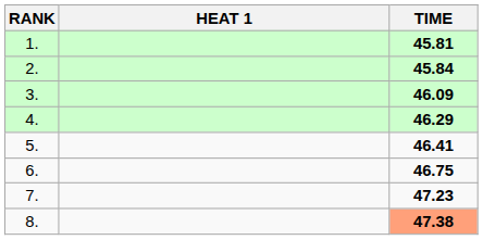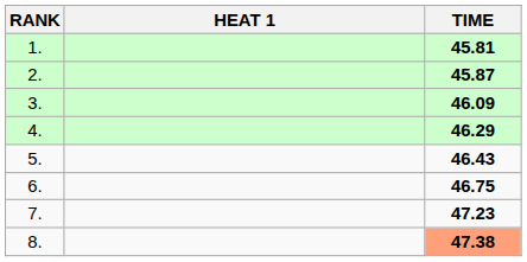 <table class="wikitable" style="border-collapse: collapse; font-size: 90%;">
 <tr>
 <th>RANK</th>
 <th style="width: 20em">HEAT 1</th>
 <th style="width: 5em">TIME</th>
 </tr>
 <tr style="background:#ccffcc;">
 <td align="center">1.</td>
 <td></td>
 <td align="center"><strong>45.81</strong></td>
 </tr>
 <tr style="background:#ccffcc;">
 <td align="center">2.</td>
 <td></td>
-<td align="center"><strong>45.84</strong></td>
+<td align="center"><strong>45.87</strong></td>
 </tr>
 <tr style="background:#ccffcc;">
 <td align="center">3.</td>
 <td></td>
 <td align="center"><strong>46.09</strong></td>
 </tr>
 <tr style="background:#ccffcc;">
 <td align="center">4.</td>
 <td></td>
 <td align="center"><strong>46.29</strong></td>
 </tr>
 <tr>
 <td align="center">5.</td>
 <td></td>
-<td align="center"><strong>46.41</strong></td>
+<td align="center"><strong>46.43</strong></td>
 </tr>
 <tr>
 <td align="center">6.</td>
 <td></td>
 <td align="center"><strong>46.75</strong></td>
 </tr>
 <tr>
 <td align="center">7.</td>
 <td></td>
 <td align="center"><strong>47.23</strong></td>
 </tr>
 <tr>
 <td align="center">8.</td>
 <td></td>
 <td align="center" style="background: lightsalmon;"><strong>47.38</strong></td>
 </tr>
 </table>
